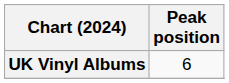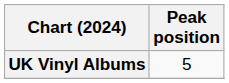 <table class="wikitable sortable plainrowheaders" style="text-align:center">
 <tr>
 <th scope="col">Chart (2024)</th>
 <th scope="col">Peak<br>position</th>
 </tr>
 <tr>
 <th scope="row">UK Vinyl Albums</th>
-<td>6</td>
+<td>5</td>
 </tr>
 <tr>
 </tr>
 </table>
